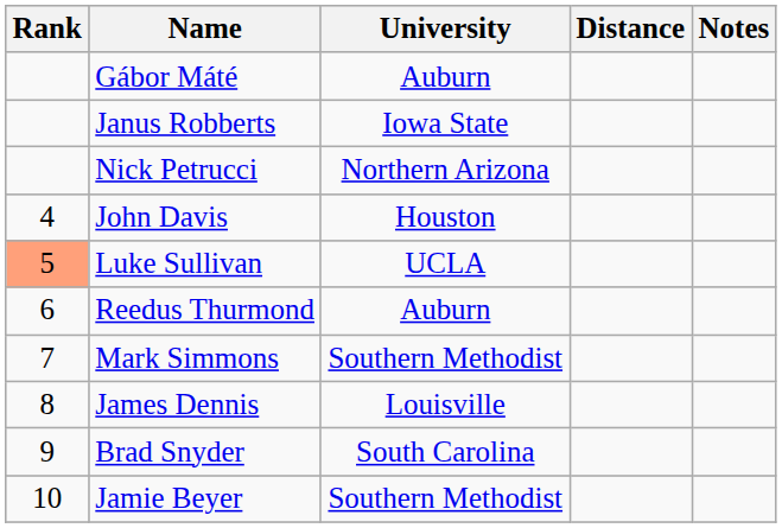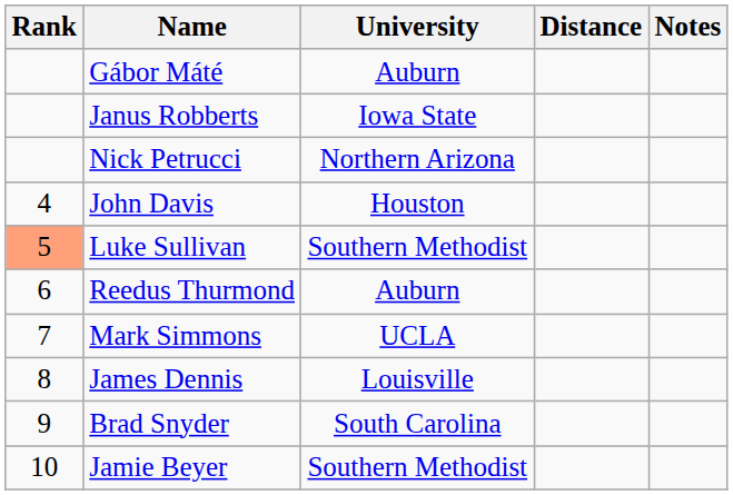 <table class="wikitable sortable" style="text-align:center">
 <tr>
 <th>Rank</th>
 <th>Name</th>
 <th>University</th>
 <th>Distance</th>
 <th>Notes</th>
 </tr>
 <tr>
 <td></td>
 <td align=left><a href='#'>Gábor Máté</a> </td>
 <td><a href='#'>Auburn</a></td>
 <td></td>
 <td></td>
 </tr>
 <tr>
 <td></td>
 <td align=left><a href='#'>Janus Robberts</a> </td>
 <td><a href='#'>Iowa State</a></td>
 <td></td>
 <td></td>
 </tr>
 <tr>
 <td></td>
 <td align=left><a href='#'>Nick Petrucci</a></td>
 <td><a href='#'>Northern Arizona</a></td>
 <td></td>
 <td></td>
 </tr>
 <tr>
 <td>4</td>
 <td align=left><a href='#'>John Davis</a></td>
 <td><a href='#'>Houston</a></td>
 <td></td>
 <td></td>
 </tr>
 <tr>
 <td style="background: lightsalmon;">5</td>
 <td align=left><a href='#'>Luke Sullivan</a></td>
-<td><a href='#'>UCLA</a></td>
+<td><a href='#'>Southern Methodist</a></td>
 <td></td>
 <td></td>
 </tr>
 <tr>
 <td>6</td>
 <td align=left><a href='#'>Reedus Thurmond</a></td>
 <td><a href='#'>Auburn</a></td>
 <td></td>
 <td></td>
 </tr>
 <tr>
 <td>7</td>
 <td align=left><a href='#'>Mark Simmons</a></td>
-<td><a href='#'>Southern Methodist</a></td>
+<td><a href='#'>UCLA</a></td>
 <td></td>
 <td></td>
 </tr>
 <tr>
 <td>8</td>
 <td align=left><a href='#'>James Dennis</a></td>
 <td><a href='#'>Louisville</a></td>
 <td></td>
 <td></td>
 </tr>
 <tr>
 <td>9</td>
 <td align=left><a href='#'>Brad Snyder</a> </td>
 <td><a href='#'>South Carolina</a></td>
 <td></td>
 <td></td>
 </tr>
 <tr>
 <td>10</td>
 <td align=left><a href='#'>Jamie Beyer</a></td>
 <td><a href='#'>Southern Methodist</a></td>
 <td></td>
 <td></td>
 </tr>
 </table>
